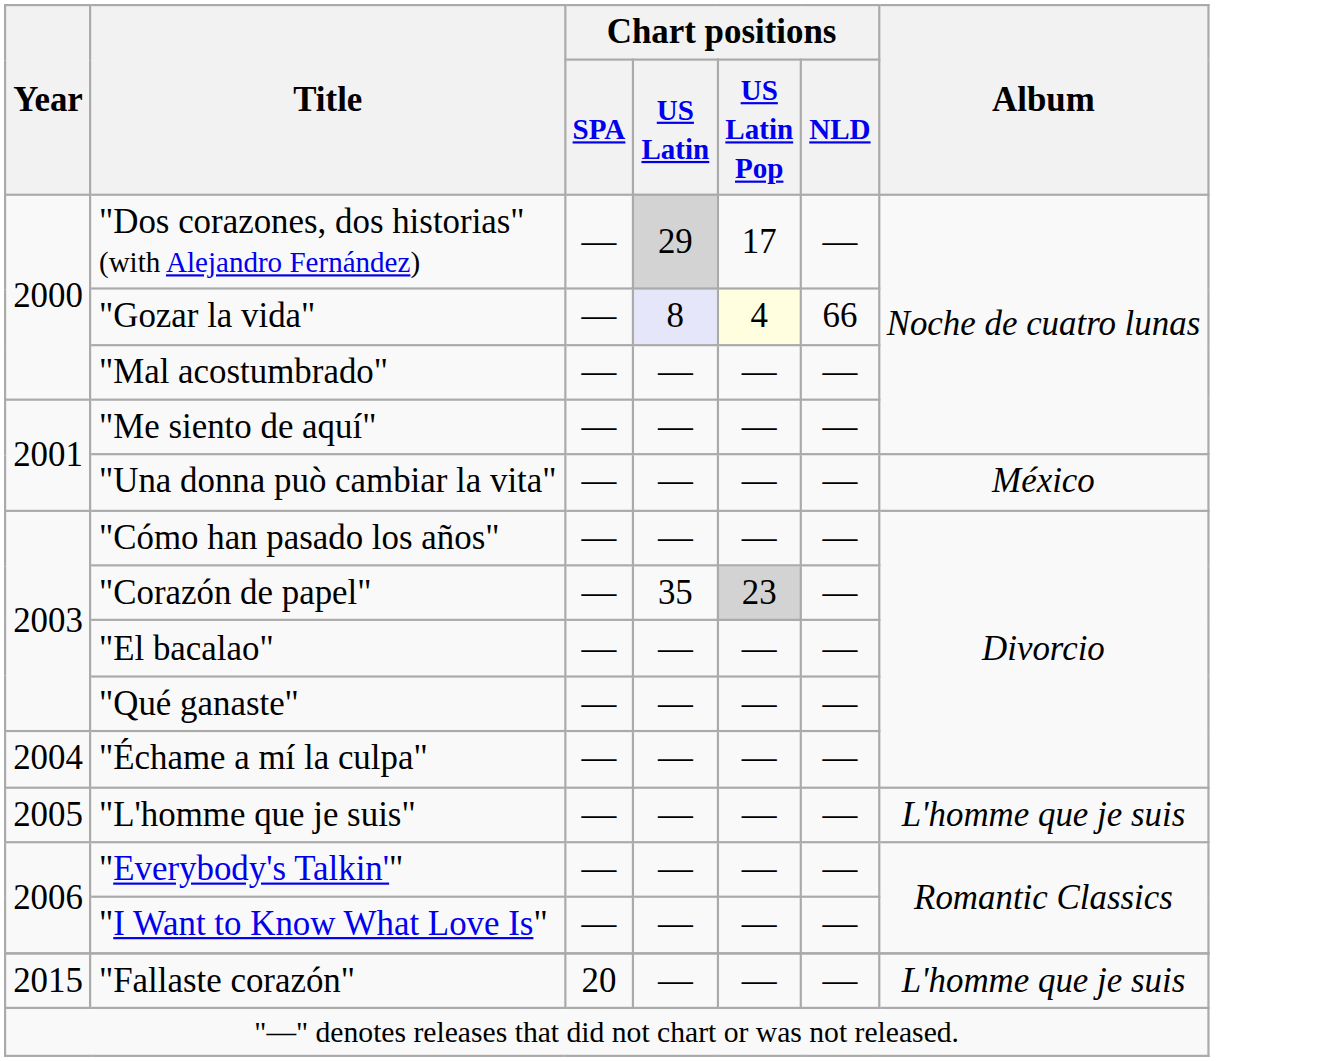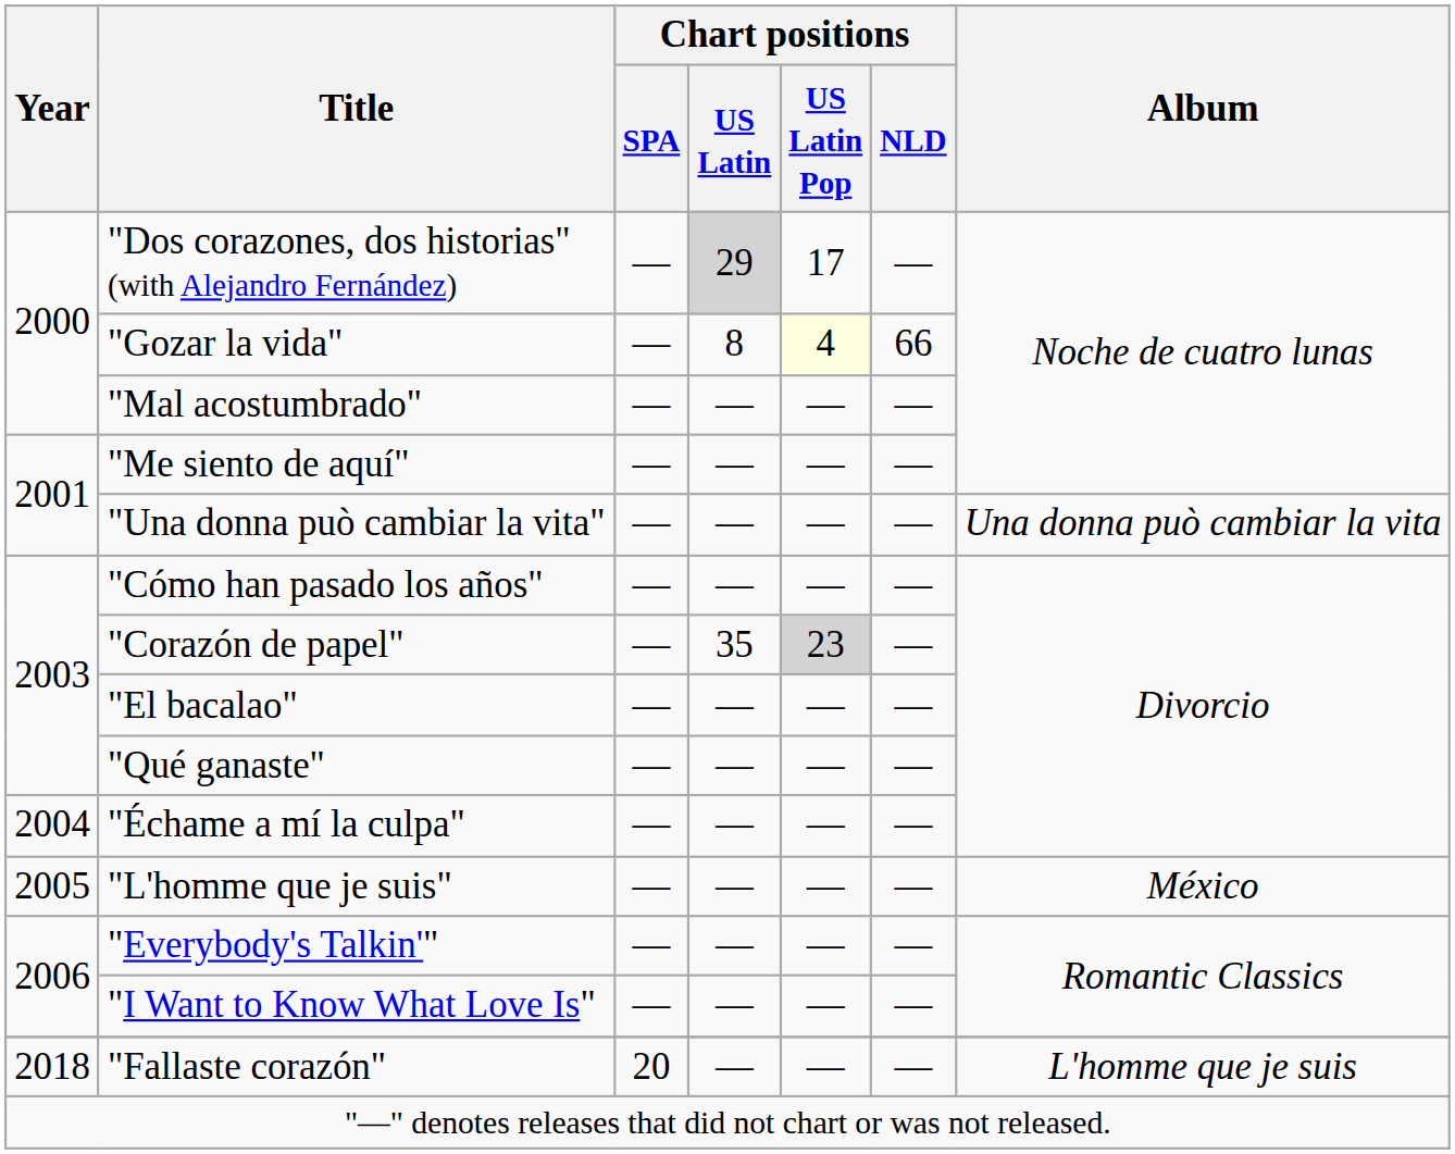 <table class="wikitable">
 <tr>
 <th rowspan="2">Year</th>
 <th rowspan="2">Title</th>
 <th colspan="4">Chart positions</th>
 <th rowspan="2">Album</th>
 </tr>
 <tr>
 <th width="20"><small><a href='#'>SPA</a></small><br></th>
 <th width="20"><small><a href='#'>US<br>Latin</a></small><br></th>
 <th width="20"><small><a href='#'>US<br>Latin Pop</a></small><br></th>
 <th width="20"><small><a href='#'>NLD</a></small><br></th>
 </tr>
 <tr>
 <td rowspan="3">2000</td>
 <td>"Dos corazones, dos historias"<br><small>(with <a href='#'>Alejandro Fernández</a>)</small></td>
 <td align="center">—</td>
 <td align="center" style="background: lightgrey;">29</td>
 <td align="center">17</td>
 <td align="center">—</td>
 <td rowspan="4" style="text-align:center;"><em>Noche de cuatro lunas</em></td>
 </tr>
 <tr>
 <td>"Gozar la vida"</td>
 <td align="center">—</td>
-<td align="center" style="background: lavender;">8</td>
+<td align="center">8</td>
 <td align="center" style="background: lightyellow;">4</td>
 <td align="center">66</td>
 </tr>
 <tr>
 <td>"Mal acostumbrado"</td>
 <td align="center">—</td>
 <td align="center">—</td>
 <td align="center">—</td>
 <td align="center">—</td>
 </tr>
 <tr>
 <td rowspan="2">2001</td>
 <td>"Me siento de aquí"</td>
 <td align="center">—</td>
 <td align="center">—</td>
 <td align="center">—</td>
 <td align="center">—</td>
 </tr>
 <tr>
 <td>"Una donna può cambiar la vita"</td>
 <td align="center">—</td>
 <td align="center">—</td>
 <td align="center">—</td>
 <td align="center">—</td>
-<td rowspan="1" style="text-align:center;"><em>México</em></td>
+<td style="text-align:center;"><em>Una donna può cambiar la vita</em></td>
 </tr>
 <tr>
 <td rowspan="4">2003</td>
 <td>"Cómo han pasado los años"</td>
 <td align="center">—</td>
 <td align="center">—</td>
 <td align="center">—</td>
 <td align="center">—</td>
 <td rowspan="5" style="text-align:center;"><em>Divorcio</em></td>
 </tr>
 <tr>
 <td>"Corazón de papel"</td>
 <td align="center">—</td>
 <td align="center">35</td>
 <td align="center" style="background: lightgrey;">23</td>
 <td align="center">—</td>
 </tr>
 <tr>
 <td>"El bacalao"</td>
 <td align="center">—</td>
 <td align="center">—</td>
 <td align="center">—</td>
 <td align="center">—</td>
 </tr>
 <tr>
 <td>"Qué ganaste"</td>
 <td align="center">—</td>
 <td align="center">—</td>
 <td align="center">—</td>
 <td align="center">—</td>
 </tr>
 <tr>
 <td>2004</td>
 <td>"Échame a mí la culpa"</td>
 <td align="center">—</td>
 <td align="center">—</td>
 <td align="center">—</td>
 <td align="center">—</td>
 </tr>
 <tr>
 <td>2005</td>
 <td>"L'homme que je suis"</td>
 <td align="center">—</td>
 <td align="center">—</td>
 <td align="center">—</td>
 <td align="center">—</td>
-<td style="text-align:center;"><em>L'homme que je suis</em></td>
+<td rowspan="1" style="text-align:center;"><em>México</em></td>
 </tr>
 <tr>
 <td rowspan="2">2006</td>
 <td>"<a href='#'>Everybody's Talkin'</a>"</td>
 <td align="center">—</td>
 <td align="center">—</td>
 <td align="center">—</td>
 <td align="center">—</td>
 <td rowspan="2" style="text-align:center;"><em>Romantic Classics</em></td>
 </tr>
 <tr>
 <td>"<a href='#'>I Want to Know What Love Is</a>"</td>
 <td align="center">—</td>
 <td align="center">—</td>
 <td align="center">—</td>
 <td align="center">—</td>
 </tr>
 <tr align="center">
 </tr>
 <tr>
-<td rowspan="1">2015</td>
+<td rowspan="1">2018</td>
 <td>"Fallaste corazón"</td>
 <td align="center">20</td>
 <td align="center">—</td>
 <td align="center">—</td>
 <td align="center">—</td>
 <td style="text-align:center;"><em>L'homme que je suis</em></td>
 </tr>
 <tr>
 <td align="center" colspan="21" style="font-size:85%">"—" denotes releases that did not chart or was not released.</td>
 </tr>
 </table>
